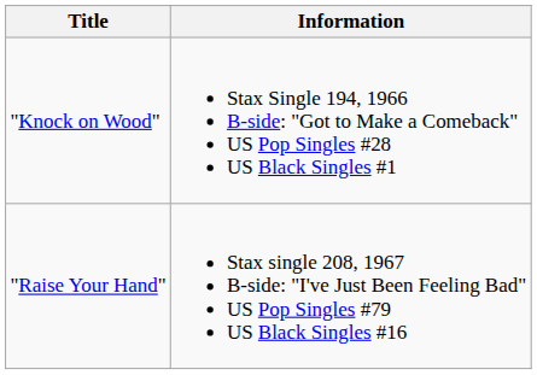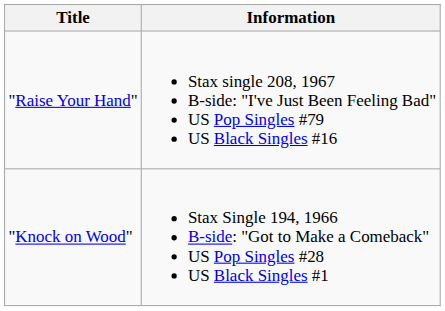 <table class="wikitable">
 <tr>
 <th>Title</th>
 <th>Information </th>
 </tr>
 <tr>
+<td>"<a href='#'>Raise Your Hand</a>"</td>
+<td><br><ul><li>Stax single 208, 1967</li><li>B-side: "I've Just Been Feeling Bad"</li><li>US <a href='#'>Pop Singles</a> #79</li><li>US <a href='#'>Black Singles</a> #16</li></ul></td>
+</tr>
+<tr>
 <td>"<a href='#'>Knock on Wood</a>"</td>
 <td><br><ul><li>Stax Single 194, 1966</li><li><a href='#'>B-side</a>: "Got to Make a Comeback"</li><li>US <a href='#'>Pop Singles</a> #28</li><li>US <a href='#'>Black Singles</a> #1</li></ul></td>
 </tr>
-<tr>
-<td>"<a href='#'>Raise Your Hand</a>"</td>
-<td><br><ul><li>Stax single 208, 1967</li><li>B-side: "I've Just Been Feeling Bad"</li><li>US <a href='#'>Pop Singles</a> #79</li><li>US <a href='#'>Black Singles</a> #16</li></ul></td>
-</tr>
 </table>
